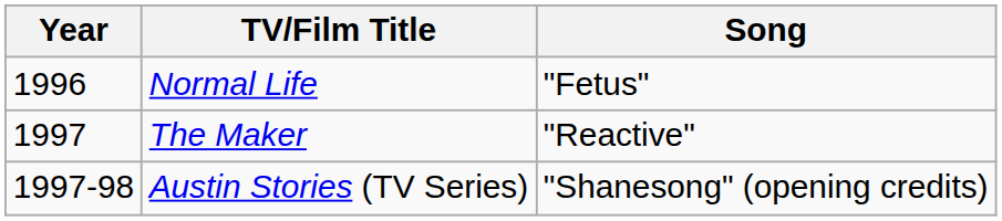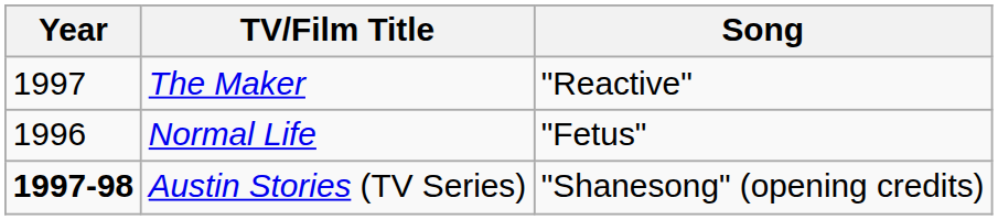 <table class="wikitable">
 <tr>
 <th>Year</th>
 <th>TV/Film Title</th>
 <th>Song</th>
 </tr>
 <tr>
+<td>1997</td>
+<td><em><a href='#'>The Maker</a></em></td>
+<td>"Reactive"</td>
+</tr>
+<tr>
 <td>1996</td>
 <td><em><a href='#'>Normal Life</a></em></td>
 <td>"Fetus"</td>
 </tr>
 <tr>
-<td>1997</td>
-<td><em><a href='#'>The Maker</a></em></td>
-<td>"Reactive"</td>
-</tr>
-<tr>
-<td>1997-98</td>
+<td><strong>1997-98</strong></td>
 <td><em><a href='#'>Austin Stories</a></em> (TV Series)</td>
 <td>"Shanesong" (opening credits)</td>
 </tr>
 </table>
